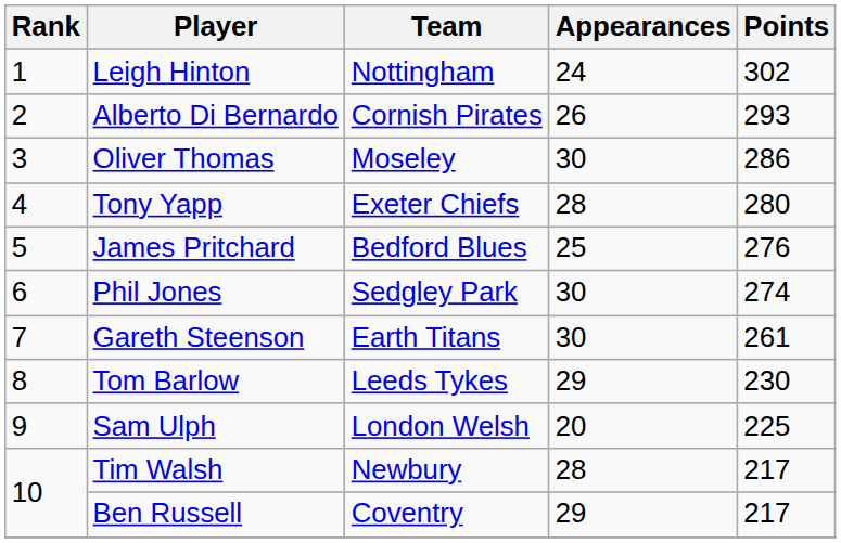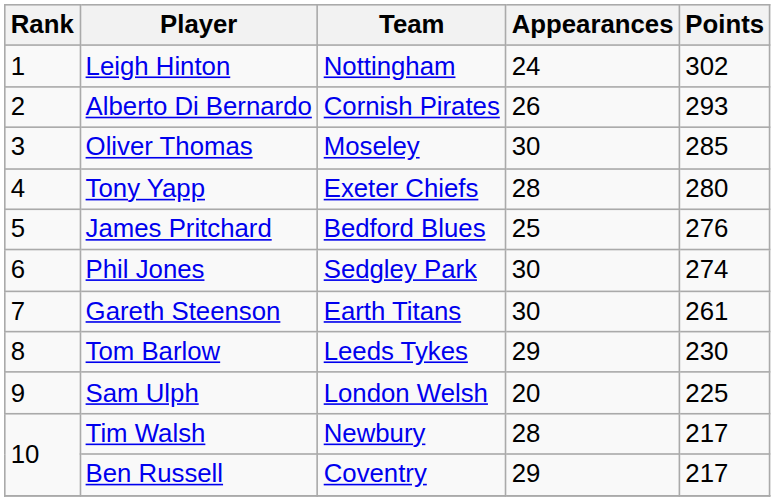 <table class="wikitable">
 <tr>
 <th>Rank</th>
 <th>Player</th>
 <th>Team</th>
 <th>Appearances</th>
 <th>Points</th>
 </tr>
 <tr>
 <td>1</td>
 <td> <a href='#'>Leigh Hinton</a></td>
 <td><a href='#'>Nottingham</a></td>
 <td>24</td>
 <td>302</td>
 </tr>
 <tr>
 <td>2</td>
 <td> <a href='#'>Alberto Di Bernardo</a></td>
 <td><a href='#'>Cornish Pirates</a></td>
 <td>26</td>
 <td>293</td>
 </tr>
 <tr>
 <td>3</td>
 <td> <a href='#'>Oliver Thomas</a></td>
 <td><a href='#'>Moseley</a></td>
 <td>30</td>
-<td>286</td>
+<td>285</td>
 </tr>
 <tr>
 <td>4</td>
 <td> <a href='#'>Tony Yapp</a></td>
 <td><a href='#'>Exeter Chiefs</a></td>
 <td>28</td>
 <td>280</td>
 </tr>
 <tr>
 <td>5</td>
 <td> <a href='#'>James Pritchard</a></td>
 <td><a href='#'>Bedford Blues</a></td>
 <td>25</td>
 <td>276</td>
 </tr>
 <tr>
 <td>6</td>
 <td> <a href='#'>Phil Jones</a></td>
 <td><a href='#'>Sedgley Park</a></td>
 <td>30</td>
 <td>274</td>
 </tr>
 <tr>
 <td>7</td>
 <td> <a href='#'>Gareth Steenson</a></td>
 <td><a href='#'>Earth Titans</a></td>
 <td>30</td>
 <td>261</td>
 </tr>
 <tr>
 <td>8</td>
 <td> <a href='#'>Tom Barlow</a></td>
 <td><a href='#'>Leeds Tykes</a></td>
 <td>29</td>
 <td>230</td>
 </tr>
 <tr>
 <td>9</td>
 <td> <a href='#'>Sam Ulph</a></td>
 <td><a href='#'>London Welsh</a></td>
 <td>20</td>
 <td>225</td>
 </tr>
 <tr>
 <td rowspan=2>10</td>
 <td> <a href='#'>Tim Walsh</a></td>
 <td><a href='#'>Newbury</a></td>
 <td>28</td>
 <td>217</td>
 </tr>
 <tr>
 <td> <a href='#'>Ben Russell</a></td>
 <td><a href='#'>Coventry</a></td>
 <td>29</td>
 <td>217</td>
 </tr>
 <tr>
 </tr>
 </table>
